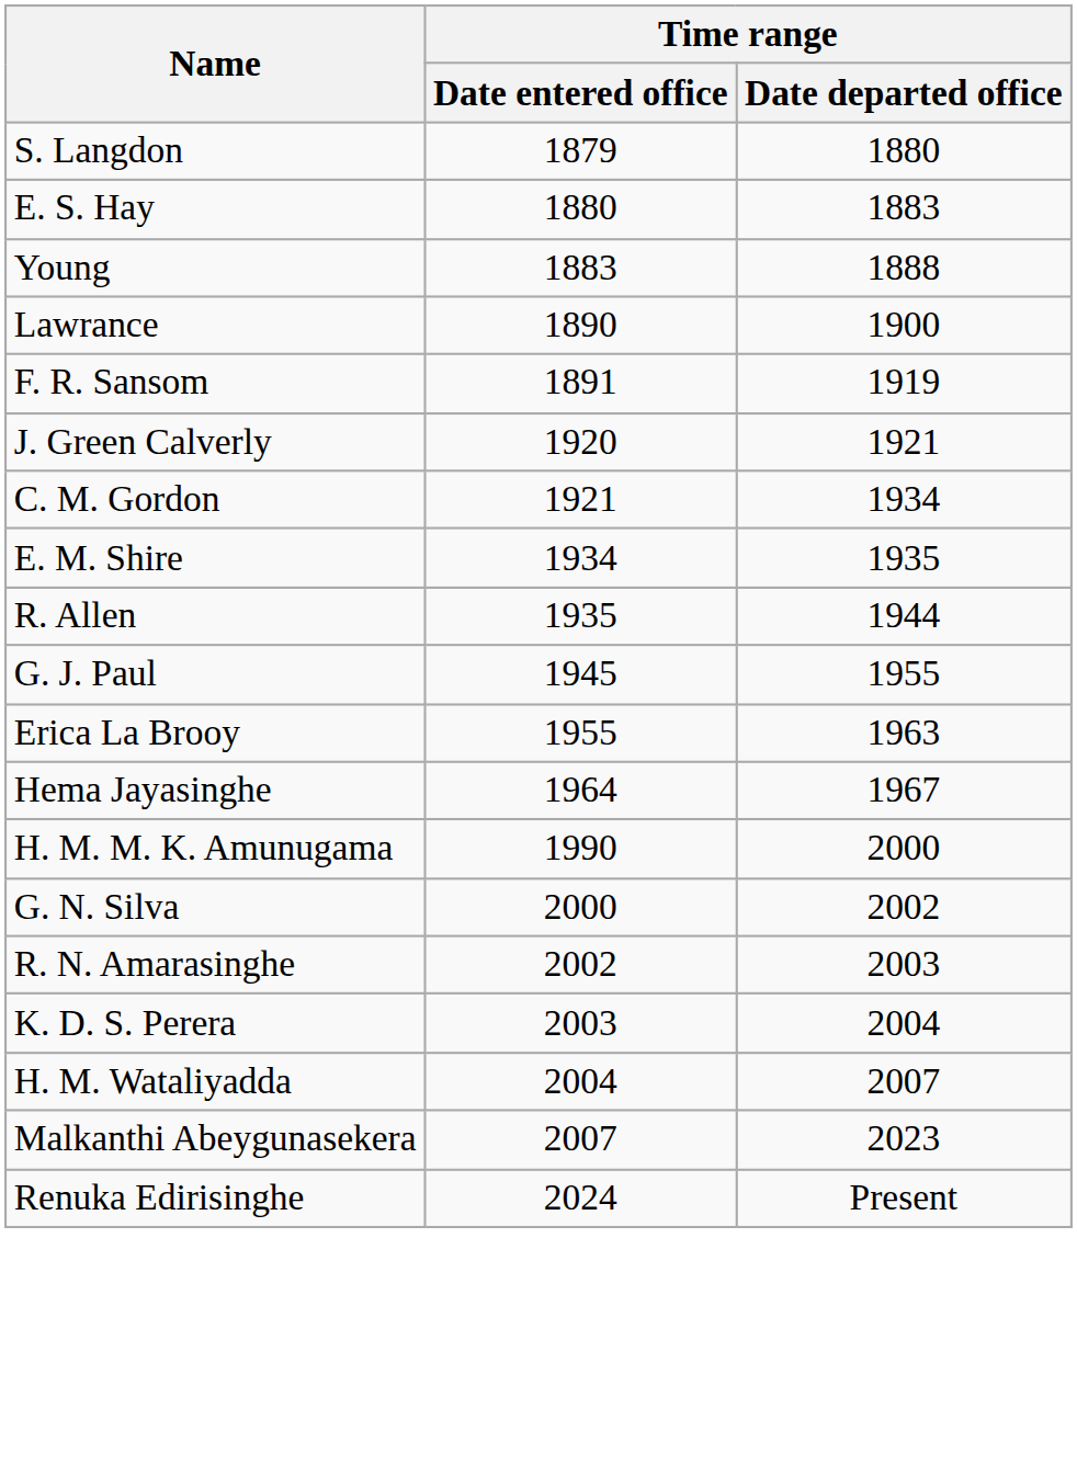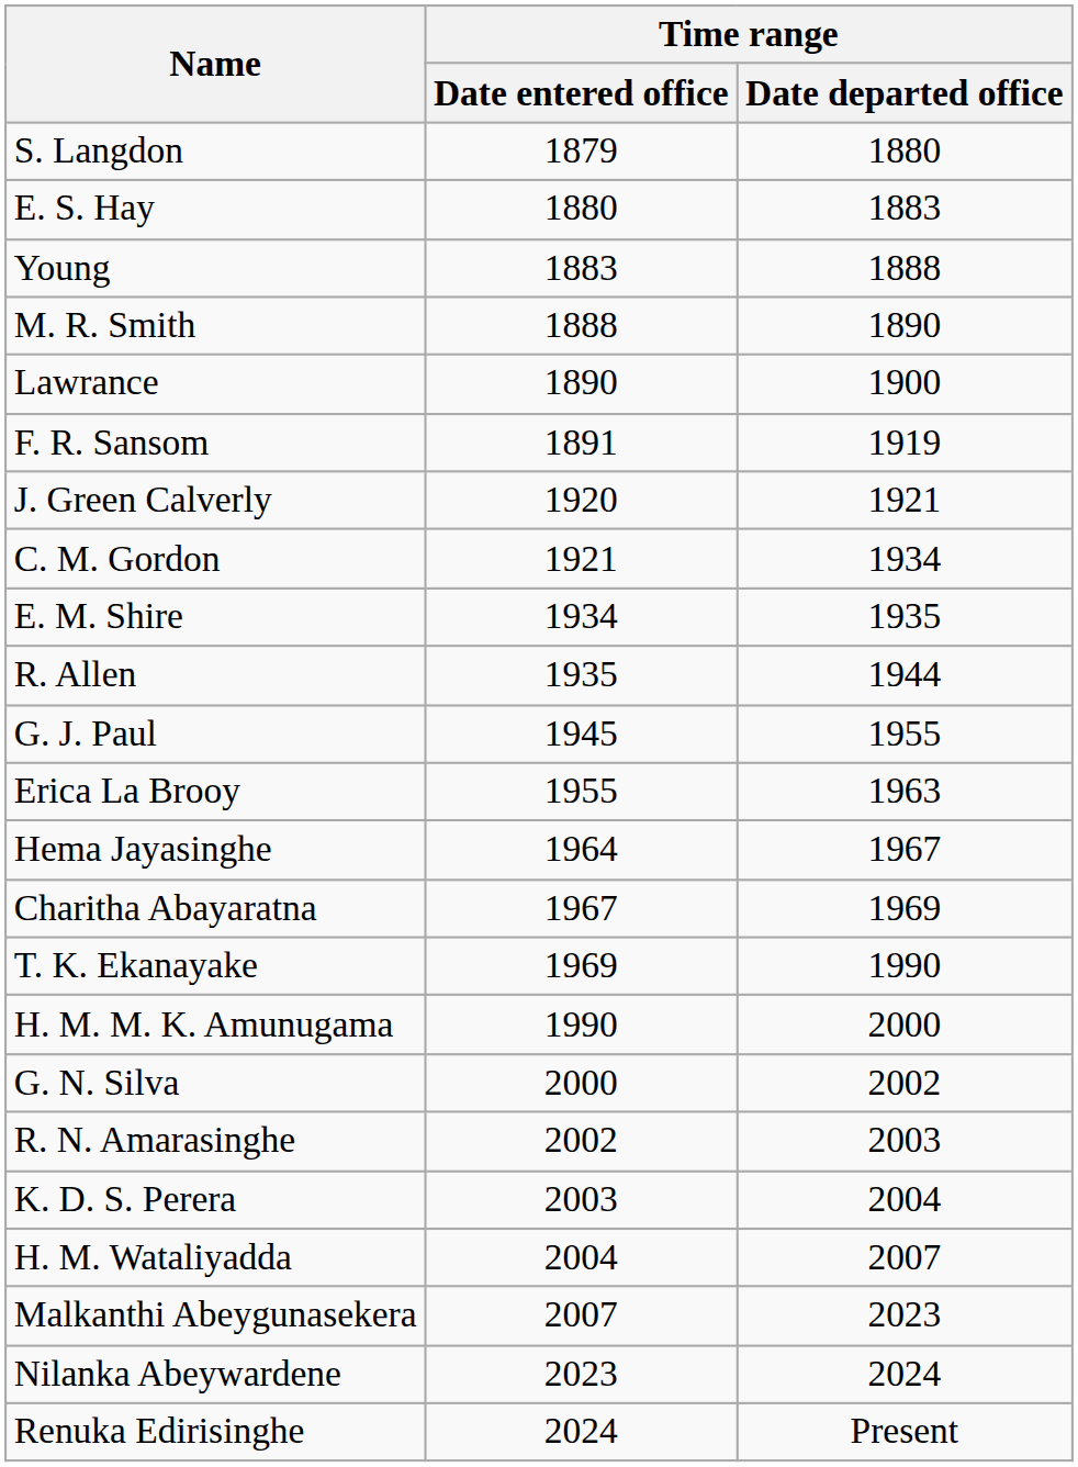 <table class="wikitable sortable">
 <tr>
 <th rowspan="2">Name</th>
 <th colspan="2">Time range</th>
 </tr>
 <tr>
 <th>Date entered office</th>
 <th>Date <strong>departed</strong> office</th>
 </tr>
 <tr>
 <td align="left">S. Langdon</td>
 <td align="center">1879</td>
 <td align="center">1880</td>
 </tr>
 <tr>
 <td align="left">E. S. Hay</td>
 <td align="center">1880</td>
 <td align="center">1883</td>
 </tr>
 <tr>
 <td align="left">Young</td>
 <td align="center">1883</td>
 <td align="center">1888</td>
+</tr>
+<tr>
+<td align="left">M. R. Smith</td>
+<td align="center">1888</td>
+<td align="center">1890</td>
 </tr>
 <tr>
 <td align="left">Lawrance</td>
 <td align="center">1890</td>
 <td align="center">1900</td>
 </tr>
 <tr>
 <td align="left">F. R. Sansom</td>
 <td align="center">1891</td>
 <td align="center">1919</td>
 </tr>
 <tr>
 <td align="left">J. Green Calverly</td>
 <td align="center">1920</td>
 <td align="center">1921</td>
 </tr>
 <tr>
 <td align="left">C. M. Gordon</td>
 <td align="center">1921</td>
 <td align="center">1934</td>
 </tr>
 <tr>
 <td align="left">E. M. Shire</td>
 <td align="center">1934</td>
 <td align="center">1935</td>
 </tr>
 <tr>
 <td align="left">R. Allen</td>
 <td align="center">1935</td>
 <td align="center">1944</td>
 </tr>
 <tr>
 <td align="left">G. J. Paul</td>
 <td align="center">1945</td>
 <td align="center">1955</td>
 </tr>
 <tr>
 <td align="left">Erica La Brooy</td>
 <td align="center">1955</td>
 <td align="center">1963</td>
 </tr>
 <tr>
 <td align="left">Hema Jayasinghe</td>
 <td align="center">1964</td>
 <td align="center">1967</td>
 </tr>
 <tr>
+<td align="left">Charitha Abayaratna</td>
+<td align="center">1967</td>
+<td align="center">1969</td>
+</tr>
+<tr>
+<td align="left">T. K. Ekanayake</td>
+<td align="center">1969</td>
+<td align="center">1990</td>
+</tr>
+<tr>
 <td align="left">H. M. M. K. Amunugama</td>
 <td align="center">1990</td>
 <td align="center">2000</td>
 </tr>
 <tr>
 <td align="left">G. N. Silva</td>
 <td align="center">2000</td>
 <td align="center">2002</td>
 </tr>
 <tr>
 <td align="left">R. N. Amarasinghe</td>
 <td align="center">2002</td>
 <td align="center">2003</td>
 </tr>
 <tr>
 <td align="left">K. D. S. Perera</td>
 <td align="center">2003</td>
 <td align="center">2004</td>
 </tr>
 <tr>
 <td align="left">H. M. Wataliyadda</td>
 <td align="center">2004</td>
 <td align="center">2007</td>
 </tr>
 <tr>
 <td align="left">Malkanthi Abeygunasekera</td>
 <td align="center">2007</td>
 <td align="center">2023</td>
 </tr>
 <tr>
+<td align="left">Nilanka Abeywardene</td>
+<td align="center">2023</td>
+<td align="center">2024</td>
+</tr>
+<tr>
 <td align="left">Renuka Edirisinghe</td>
 <td align="center">2024</td>
 <td align="center">Present</td>
 </tr>
 </table>
